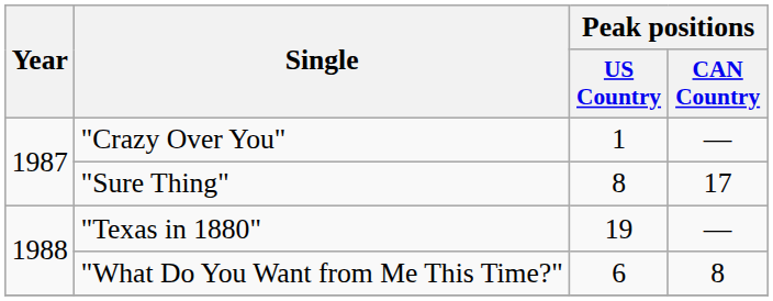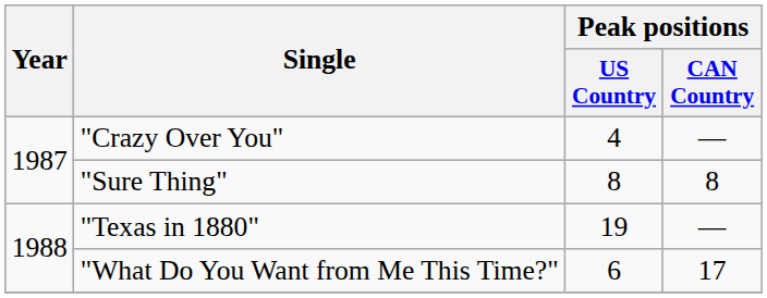 <table class="wikitable" style="text-align:center;">
 <tr>
 <th rowspan="2">Year</th>
 <th rowspan="2">Single</th>
 <th colspan="2">Peak positions</th>
 </tr>
 <tr style="font-size:smaller;">
 <th width="50"><a href='#'>US Country</a></th>
 <th width="50"><a href='#'>CAN Country</a></th>
 </tr>
 <tr>
 <td rowspan="2">1987</td>
 <td align="left">"Crazy Over You"</td>
-<td>1</td>
+<td>4</td>
 <td>—</td>
 </tr>
 <tr>
 <td align="left">"Sure Thing"</td>
 <td>8</td>
-<td>17</td>
+<td>8</td>
 </tr>
 <tr>
 <td rowspan="2">1988</td>
 <td align="left">"Texas in 1880"</td>
 <td>19</td>
 <td>—</td>
 </tr>
 <tr>
 <td align="left">"What Do You Want from Me This Time?"</td>
 <td>6</td>
-<td>8</td>
+<td>17</td>
 </tr>
 <tr>
 </tr>
 </table>
